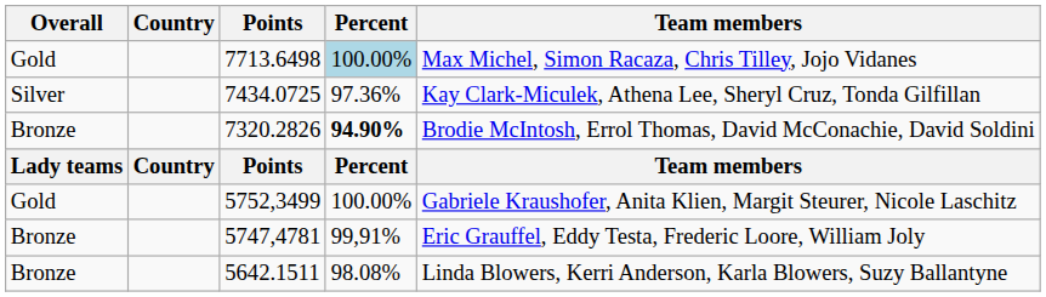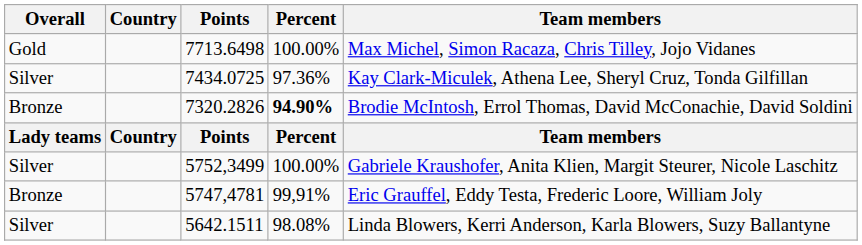 <table class="wikitable sortable" style="text-align: left;">
 <tr>
 <th>Overall</th>
 <th>Country</th>
 <th>Points</th>
 <th>Percent</th>
 <th>Team members</th>
 </tr>
 <tr>
 <td> Gold</td>
 <td></td>
 <td>7713.6498</td>
-<td style="background: lightblue;">100.00%</td>
+<td>100.00%</td>
 <td><a href='#'>Max Michel</a>, <a href='#'>Simon Racaza</a>, <a href='#'>Chris Tilley</a>, Jojo Vidanes</td>
 </tr>
 <tr>
 <td> Silver</td>
 <td></td>
 <td>7434.0725</td>
 <td>97.36%</td>
 <td><a href='#'>Kay Clark-Miculek</a>, Athena Lee, Sheryl Cruz, Tonda Gilfillan</td>
 </tr>
 <tr>
 <td> Bronze</td>
 <td></td>
 <td>7320.2826</td>
 <td><strong>94.90%</strong></td>
 <td><a href='#'>Brodie McIntosh</a>, Errol Thomas, David McConachie, David Soldini</td>
 </tr>
 <tr>
 <th>Lady teams</th>
 <th>Country</th>
 <th>Points</th>
 <th>Percent</th>
 <th>Team members</th>
 </tr>
 <tr>
-<td> Gold</td>
+<td> Silver</td>
 <td></td>
 <td>5752,3499</td>
 <td>100.00%</td>
 <td><a href='#'>Gabriele Kraushofer</a>, Anita Klien, Margit Steurer, Nicole Laschitz</td>
 </tr>
 <tr>
 <td> Bronze</td>
 <td></td>
 <td>5747,4781</td>
 <td>99,91%</td>
 <td><a href='#'>Eric Grauffel</a>, Eddy Testa, Frederic Loore, William Joly</td>
 </tr>
 <tr>
-<td> Bronze</td>
+<td> Silver</td>
 <td></td>
 <td>5642.1511</td>
 <td>98.08%</td>
 <td>Linda Blowers, Kerri Anderson, Karla Blowers, Suzy Ballantyne</td>
 </tr>
 </table>
